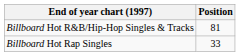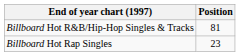 <table class="wikitable sortable">
 <tr>
 <th align="left">End of year chart (1997)</th>
 <th align="center">Position</th>
 </tr>
 <tr>
 <td><em>Billboard</em> Hot R&B/Hip-Hop Singles & Tracks</td>
 <td align="center">81</td>
 </tr>
 <tr>
 <td><em>Billboard</em> Hot Rap Singles</td>
-<td align="center">33</td>
+<td align="center">23</td>
 </tr>
 </table>
